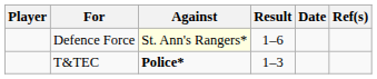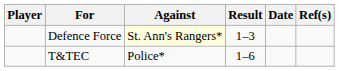 <table class="wikitable sortable" style="font-size:90%;">
 <tr>
 <th>Player</th>
 <th>For</th>
 <th>Against</th>
 <th align=center>Result</th>
 <th>Date</th>
 <th class="unsortable">Ref(s)</th>
 </tr>
 <tr>
 <td> </td>
 <td>Defence Force</td>
 <td style="background: lightyellow;">St. Ann's Rangers*</td>
-<td align="center">1–6</td>
+<td align="center">1–3</td>
 <td></td>
 <td></td>
 </tr>
 <tr>
 <td> </td>
 <td>T&TEC</td>
-<td><strong>Police*</strong></td>
-<td align="center">1–3</td>
+<td>Police*</td>
+<td align="center">1–6</td>
 <td></td>
 <td style="text-align:center;"></td>
 </tr>
 </table>
